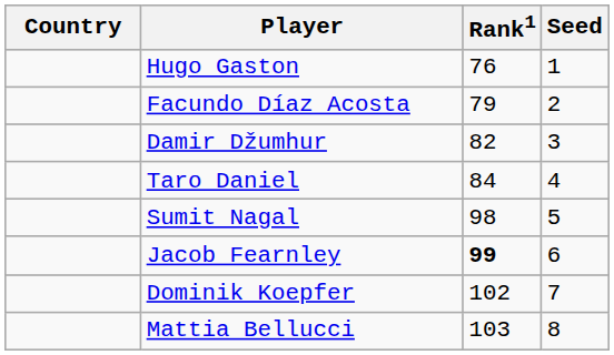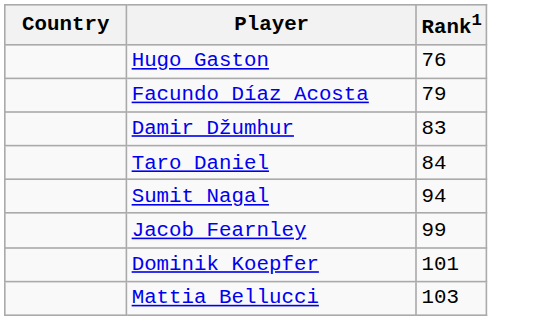 <table class="sortable wikitable">
 <tr>
 <th width="70">Country</th>
 <th width="175">Player</th>
 <th>Rank<sup>1</sup></th>
-<th>Seed</th>
 </tr>
 <tr>
 <td></td>
 <td><a href='#'>Hugo Gaston</a></td>
 <td>76</td>
-<td>1</td>
 </tr>
 <tr>
 <td></td>
 <td><a href='#'>Facundo Díaz Acosta</a></td>
 <td>79</td>
-<td>2</td>
 </tr>
 <tr>
 <td></td>
 <td><a href='#'>Damir Džumhur</a></td>
-<td>82</td>
-<td>3</td>
+<td>83</td>
 </tr>
 <tr>
 <td></td>
 <td><a href='#'>Taro Daniel</a></td>
 <td>84</td>
-<td>4</td>
 </tr>
 <tr>
 <td></td>
 <td><a href='#'>Sumit Nagal</a></td>
-<td>98</td>
-<td>5</td>
+<td>94</td>
 </tr>
 <tr>
 <td></td>
 <td><a href='#'>Jacob Fearnley</a></td>
-<td><strong>99</strong></td>
-<td>6</td>
+<td>99</td>
 </tr>
 <tr>
 <td></td>
 <td><a href='#'>Dominik Koepfer</a></td>
-<td>102</td>
-<td>7</td>
+<td>101</td>
 </tr>
 <tr>
 <td></td>
 <td><a href='#'>Mattia Bellucci</a></td>
 <td>103</td>
-<td>8</td>
 </tr>
 </table>
